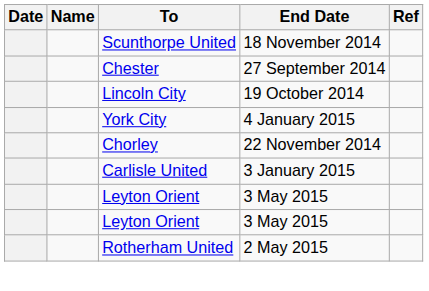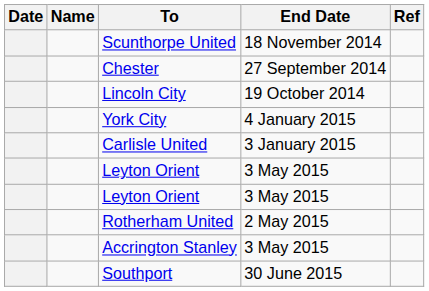 <table class="wikitable sortable plainrowheaders">
 <tr>
 <th scope=col>Date</th>
 <th scope=col>Name</th>
 <th scope=col>To</th>
 <th scope=col>End Date</th>
 <th scope=col class=unsortable>Ref</th>
 </tr>
 <tr>
 <th scope=row></th>
 <td></td>
 <td><a href='#'>Scunthorpe United</a></td>
 <td>18 November 2014</td>
 <td></td>
 </tr>
 <tr>
 <th scope=row></th>
 <td></td>
 <td><a href='#'>Chester</a></td>
 <td>27 September 2014</td>
 <td></td>
 </tr>
 <tr>
 <th scope=row></th>
 <td></td>
 <td><a href='#'>Lincoln City</a></td>
 <td>19 October 2014</td>
 <td></td>
 </tr>
 <tr>
 <th scope=row></th>
 <td></td>
 <td><a href='#'>York City</a></td>
 <td>4 January 2015</td>
 <td></td>
 </tr>
 <tr>
 <th scope=row></th>
 <td></td>
-<td><a href='#'>Chorley</a></td>
-<td>22 November 2014</td>
-<td></td>
-</tr>
-<tr>
-<th scope=row></th>
-<td></td>
 <td><a href='#'>Carlisle United</a></td>
 <td>3 January 2015</td>
 <td></td>
 </tr>
 <tr>
 <th scope=row></th>
 <td></td>
 <td><a href='#'>Leyton Orient</a></td>
 <td>3 May 2015</td>
 <td></td>
 </tr>
 <tr>
 <th scope=row></th>
 <td></td>
 <td><a href='#'>Leyton Orient</a></td>
 <td>3 May 2015</td>
 <td></td>
 </tr>
 <tr>
 <th scope=row></th>
 <td></td>
 <td><a href='#'>Rotherham United</a></td>
 <td>2 May 2015</td>
 <td></td>
 </tr>
+<tr>
+<th scope=row></th>
+<td></td>
+<td><a href='#'>Accrington Stanley</a></td>
+<td>3 May 2015</td>
+<td></td>
+</tr>
+<tr>
+<th scope=row></th>
+<td></td>
+<td><a href='#'>Southport</a></td>
+<td>30 June 2015</td>
+<td></td>
+</tr>
 </table>
